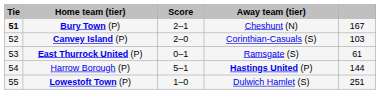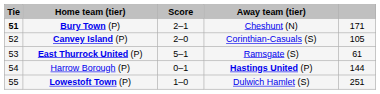 <table class="wikitable" style="width: 600px; background:WhiteSmoke; text-align:center; font-size:90%">
 <tr>
 <td scope="col" style="width:  5.00%; background:silver;"><strong>Tie</strong></td>
 <td scope="col" style="width: 36.25%; background:silver;"><strong>Home team (tier)</strong></td>
 <td scope="col" style="width: 12.50%; background:silver;"><strong>Score</strong></td>
 <td scope="col" style="width: 36.25%; background:silver;"><strong>Away team (tier)</strong></td>
 <td scope="col" style="width: 10.00%; background:silver;"><strong></strong></td>
 </tr>
 <tr>
 <td><strong>51</strong></td>
 <td><strong><a href='#'>Bury Town</a></strong> (P)</td>
 <td>2–1</td>
 <td><a href='#'>Cheshunt</a> (N)</td>
-<td>167</td>
+<td>171</td>
 </tr>
 <tr>
 <td>52</td>
 <td><strong><a href='#'>Canvey Island</a></strong> (P)</td>
 <td>2–0</td>
 <td><a href='#'>Corinthian-Casuals</a> (S)</td>
-<td>103</td>
+<td>105</td>
 </tr>
 <tr>
 <td>53</td>
 <td><strong><a href='#'>East Thurrock United</a></strong> (P)</td>
-<td>0–1</td>
+<td>5–1</td>
 <td><a href='#'>Ramsgate</a> (S)</td>
 <td>61</td>
 </tr>
 <tr>
 <td>54</td>
 <td><a href='#'>Harrow Borough</a> (P)</td>
-<td>5–1</td>
+<td>0–1</td>
 <td><strong><a href='#'>Hastings United</a></strong> (P)</td>
 <td>144</td>
 </tr>
 <tr>
 <td>55</td>
 <td><strong><a href='#'>Lowestoft Town</a></strong> (P)</td>
 <td>1–0</td>
 <td><a href='#'>Dulwich Hamlet</a> (S)</td>
 <td>251</td>
 </tr>
 </table>
